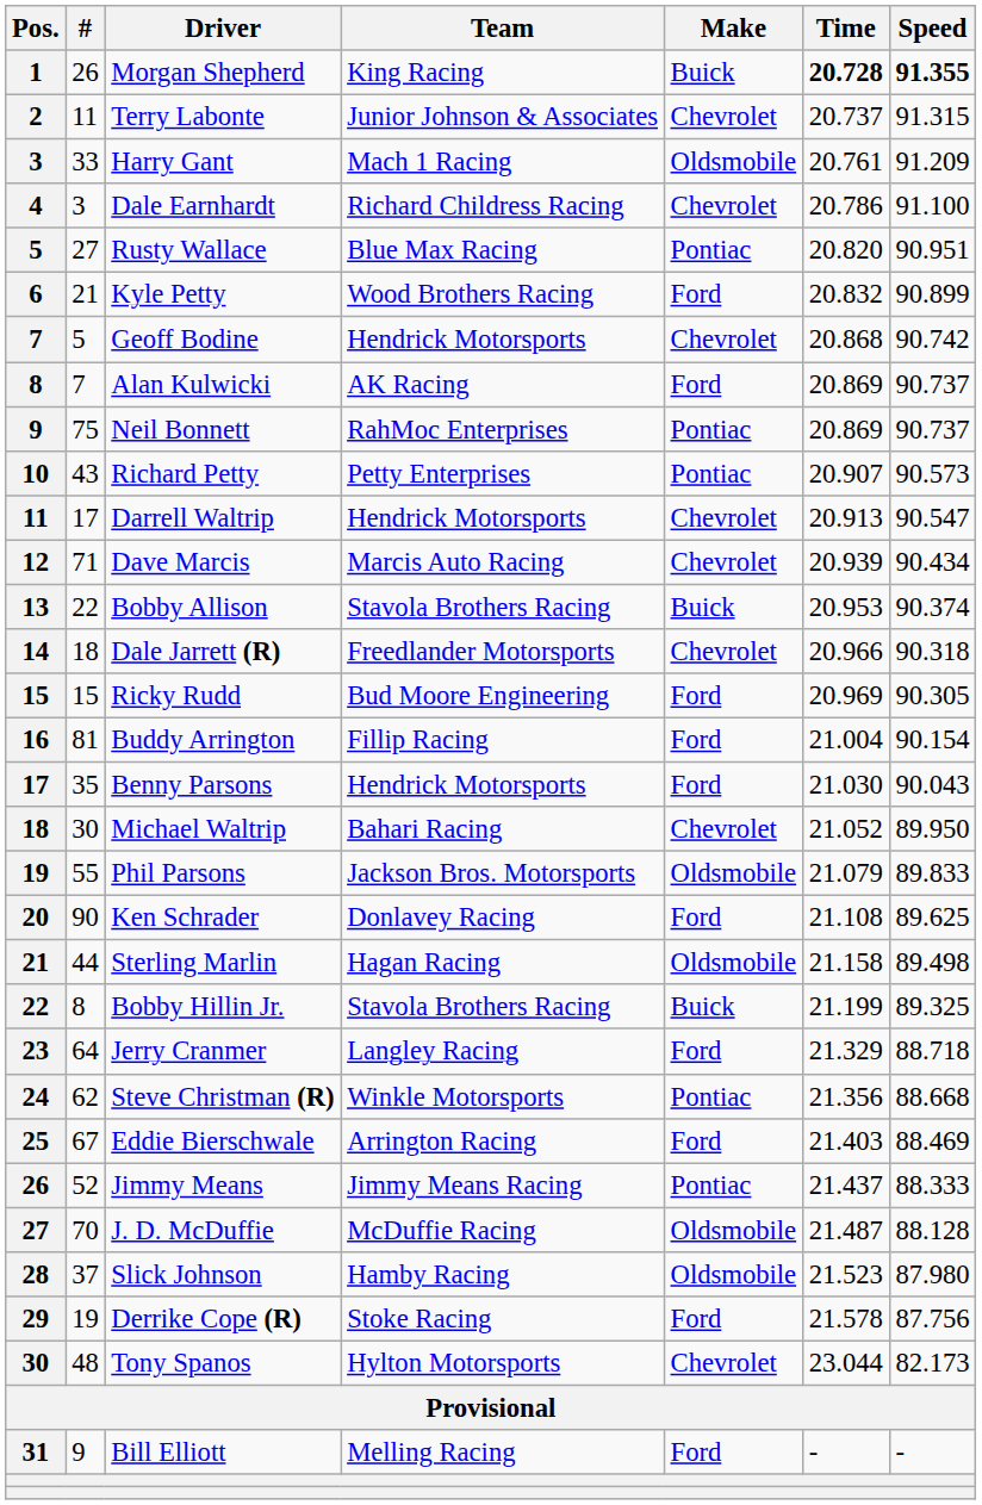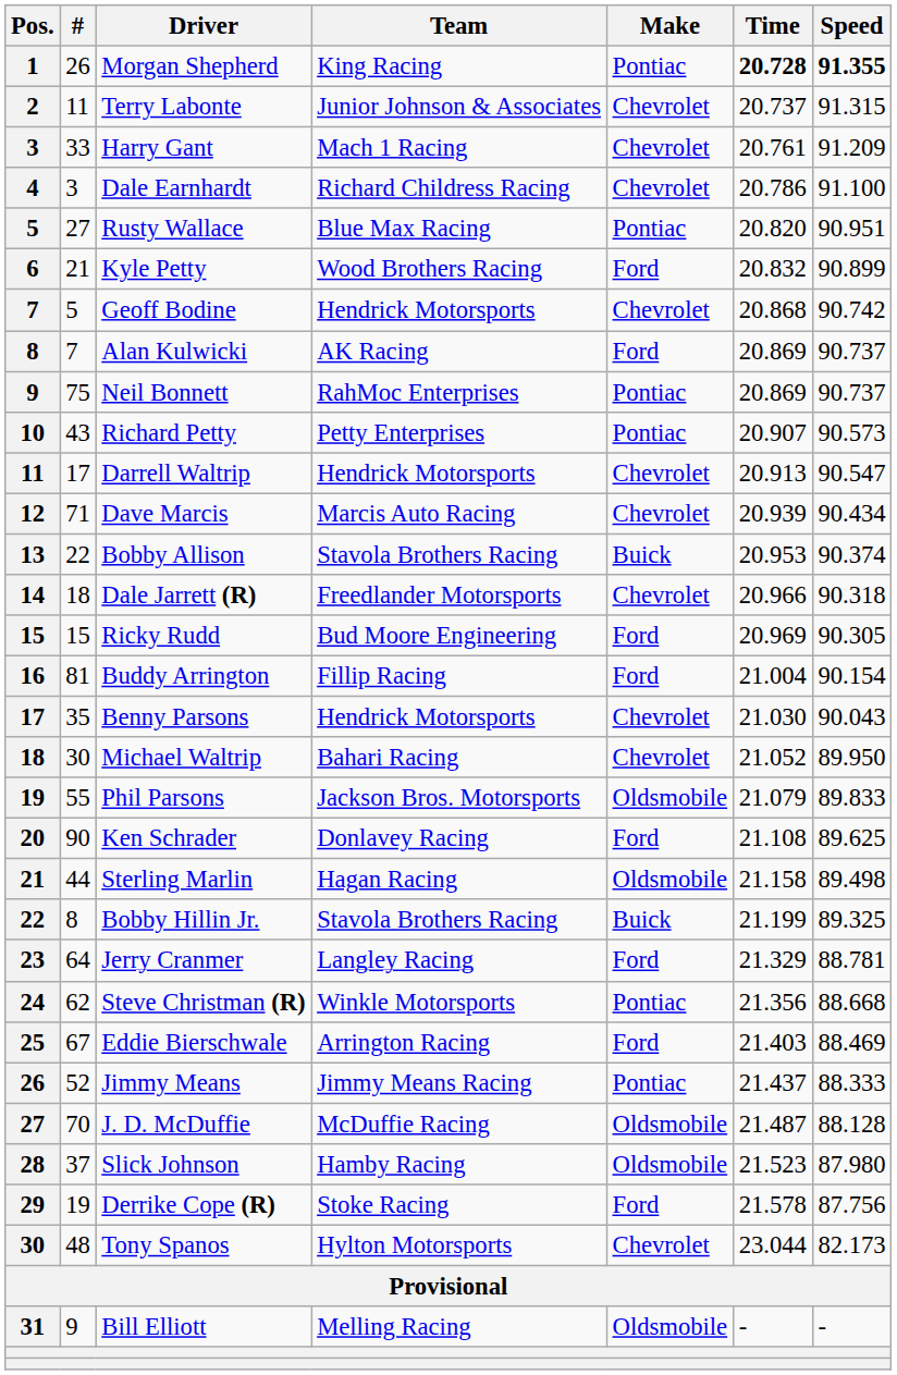 <table class="wikitable" style="font-size:95%">
 <tr>
 <th>Pos.</th>
 <th>#</th>
 <th>Driver</th>
 <th>Team</th>
 <th>Make</th>
 <th>Time</th>
 <th>Speed</th>
 </tr>
 <tr>
 <th>1</th>
 <td>26</td>
 <td><a href='#'>Morgan Shepherd</a></td>
 <td><a href='#'>King Racing</a></td>
-<td><a href='#'>Buick</a></td>
+<td><a href='#'>Pontiac</a></td>
 <td><strong>20.728</strong></td>
 <td><strong>91.355</strong></td>
 </tr>
 <tr>
 <th>2</th>
 <td>11</td>
 <td><a href='#'>Terry Labonte</a></td>
 <td><a href='#'>Junior Johnson & Associates</a></td>
 <td><a href='#'>Chevrolet</a></td>
 <td>20.737</td>
 <td>91.315</td>
 </tr>
 <tr>
 <th>3</th>
 <td>33</td>
 <td><a href='#'>Harry Gant</a></td>
 <td><a href='#'>Mach 1 Racing</a></td>
-<td><a href='#'>Oldsmobile</a></td>
+<td><a href='#'>Chevrolet</a></td>
 <td>20.761</td>
 <td>91.209</td>
 </tr>
 <tr>
 <th>4</th>
 <td>3</td>
 <td><a href='#'>Dale Earnhardt</a></td>
 <td><a href='#'>Richard Childress Racing</a></td>
 <td><a href='#'>Chevrolet</a></td>
 <td>20.786</td>
 <td>91.100</td>
 </tr>
 <tr>
 <th>5</th>
 <td>27</td>
 <td><a href='#'>Rusty Wallace</a></td>
 <td><a href='#'>Blue Max Racing</a></td>
 <td><a href='#'>Pontiac</a></td>
 <td>20.820</td>
 <td>90.951</td>
 </tr>
 <tr>
 <th>6</th>
 <td>21</td>
 <td><a href='#'>Kyle Petty</a></td>
 <td><a href='#'>Wood Brothers Racing</a></td>
 <td><a href='#'>Ford</a></td>
 <td>20.832</td>
 <td>90.899</td>
 </tr>
 <tr>
 <th>7</th>
 <td>5</td>
 <td><a href='#'>Geoff Bodine</a></td>
 <td><a href='#'>Hendrick Motorsports</a></td>
 <td><a href='#'>Chevrolet</a></td>
 <td>20.868</td>
 <td>90.742</td>
 </tr>
 <tr>
 <th>8</th>
 <td>7</td>
 <td><a href='#'>Alan Kulwicki</a></td>
 <td><a href='#'>AK Racing</a></td>
 <td><a href='#'>Ford</a></td>
 <td>20.869</td>
 <td>90.737</td>
 </tr>
 <tr>
 <th>9</th>
 <td>75</td>
 <td><a href='#'>Neil Bonnett</a></td>
 <td><a href='#'>RahMoc Enterprises</a></td>
 <td><a href='#'>Pontiac</a></td>
 <td>20.869</td>
 <td>90.737</td>
 </tr>
 <tr>
 <th>10</th>
 <td>43</td>
 <td><a href='#'>Richard Petty</a></td>
 <td><a href='#'>Petty Enterprises</a></td>
 <td><a href='#'>Pontiac</a></td>
 <td>20.907</td>
 <td>90.573</td>
 </tr>
 <tr>
 <th>11</th>
 <td>17</td>
 <td><a href='#'>Darrell Waltrip</a></td>
 <td><a href='#'>Hendrick Motorsports</a></td>
 <td><a href='#'>Chevrolet</a></td>
 <td>20.913</td>
 <td>90.547</td>
 </tr>
 <tr>
 <th>12</th>
 <td>71</td>
 <td><a href='#'>Dave Marcis</a></td>
 <td><a href='#'>Marcis Auto Racing</a></td>
 <td><a href='#'>Chevrolet</a></td>
 <td>20.939</td>
 <td>90.434</td>
 </tr>
 <tr>
 <th>13</th>
 <td>22</td>
 <td><a href='#'>Bobby Allison</a></td>
 <td><a href='#'>Stavola Brothers Racing</a></td>
 <td><a href='#'>Buick</a></td>
 <td>20.953</td>
 <td>90.374</td>
 </tr>
 <tr>
 <th>14</th>
 <td>18</td>
 <td><a href='#'>Dale Jarrett</a> <strong>(R)</strong></td>
 <td><a href='#'>Freedlander Motorsports</a></td>
 <td><a href='#'>Chevrolet</a></td>
 <td>20.966</td>
 <td>90.318</td>
 </tr>
 <tr>
 <th>15</th>
 <td>15</td>
 <td><a href='#'>Ricky Rudd</a></td>
 <td><a href='#'>Bud Moore Engineering</a></td>
 <td><a href='#'>Ford</a></td>
 <td>20.969</td>
 <td>90.305</td>
 </tr>
 <tr>
 <th>16</th>
 <td>81</td>
 <td><a href='#'>Buddy Arrington</a></td>
 <td><a href='#'>Fillip Racing</a></td>
 <td><a href='#'>Ford</a></td>
 <td>21.004</td>
 <td>90.154</td>
 </tr>
 <tr>
 <th>17</th>
 <td>35</td>
 <td><a href='#'>Benny Parsons</a></td>
 <td><a href='#'>Hendrick Motorsports</a></td>
-<td><a href='#'>Ford</a></td>
+<td><a href='#'>Chevrolet</a></td>
 <td>21.030</td>
 <td>90.043</td>
 </tr>
 <tr>
 <th>18</th>
 <td>30</td>
 <td><a href='#'>Michael Waltrip</a></td>
 <td><a href='#'>Bahari Racing</a></td>
 <td><a href='#'>Chevrolet</a></td>
 <td>21.052</td>
 <td>89.950</td>
 </tr>
 <tr>
 <th>19</th>
 <td>55</td>
 <td><a href='#'>Phil Parsons</a></td>
 <td><a href='#'>Jackson Bros. Motorsports</a></td>
 <td><a href='#'>Oldsmobile</a></td>
 <td>21.079</td>
 <td>89.833</td>
 </tr>
 <tr>
 <th>20</th>
 <td>90</td>
 <td><a href='#'>Ken Schrader</a></td>
 <td><a href='#'>Donlavey Racing</a></td>
 <td><a href='#'>Ford</a></td>
 <td>21.108</td>
 <td>89.625</td>
 </tr>
 <tr>
 <th>21</th>
 <td>44</td>
 <td><a href='#'>Sterling Marlin</a></td>
 <td><a href='#'>Hagan Racing</a></td>
 <td><a href='#'>Oldsmobile</a></td>
 <td>21.158</td>
 <td>89.498</td>
 </tr>
 <tr>
 <th>22</th>
 <td>8</td>
 <td><a href='#'>Bobby Hillin Jr.</a></td>
 <td><a href='#'>Stavola Brothers Racing</a></td>
 <td><a href='#'>Buick</a></td>
 <td>21.199</td>
 <td>89.325</td>
 </tr>
 <tr>
 <th>23</th>
 <td>64</td>
 <td><a href='#'>Jerry Cranmer</a></td>
 <td><a href='#'>Langley Racing</a></td>
 <td><a href='#'>Ford</a></td>
 <td>21.329</td>
-<td>88.718</td>
+<td>88.781</td>
 </tr>
 <tr>
 <th>24</th>
 <td>62</td>
 <td><a href='#'>Steve Christman</a> <strong>(R)</strong></td>
 <td><a href='#'>Winkle Motorsports</a></td>
 <td><a href='#'>Pontiac</a></td>
 <td>21.356</td>
 <td>88.668</td>
 </tr>
 <tr>
 <th>25</th>
 <td>67</td>
 <td><a href='#'>Eddie Bierschwale</a></td>
 <td><a href='#'>Arrington Racing</a></td>
 <td><a href='#'>Ford</a></td>
 <td>21.403</td>
 <td>88.469</td>
 </tr>
 <tr>
 <th>26</th>
 <td>52</td>
 <td><a href='#'>Jimmy Means</a></td>
 <td><a href='#'>Jimmy Means Racing</a></td>
 <td><a href='#'>Pontiac</a></td>
 <td>21.437</td>
 <td>88.333</td>
 </tr>
 <tr>
 <th>27</th>
 <td>70</td>
 <td><a href='#'>J. D. McDuffie</a></td>
 <td><a href='#'>McDuffie Racing</a></td>
 <td><a href='#'>Oldsmobile</a></td>
 <td>21.487</td>
 <td>88.128</td>
 </tr>
 <tr>
 <th>28</th>
 <td>37</td>
 <td><a href='#'>Slick Johnson</a></td>
 <td><a href='#'>Hamby Racing</a></td>
 <td><a href='#'>Oldsmobile</a></td>
 <td>21.523</td>
 <td>87.980</td>
 </tr>
 <tr>
 <th>29</th>
 <td>19</td>
 <td><a href='#'>Derrike Cope</a> <strong>(R)</strong></td>
 <td><a href='#'>Stoke Racing</a></td>
 <td><a href='#'>Ford</a></td>
 <td>21.578</td>
 <td>87.756</td>
 </tr>
 <tr>
 <th>30</th>
 <td>48</td>
 <td><a href='#'>Tony Spanos</a></td>
 <td><a href='#'>Hylton Motorsports</a></td>
 <td><a href='#'>Chevrolet</a></td>
 <td>23.044</td>
 <td>82.173</td>
 </tr>
 <tr>
 <th colspan="7">Provisional</th>
 </tr>
 <tr>
 <th>31</th>
 <td>9</td>
 <td><a href='#'>Bill Elliott</a></td>
 <td><a href='#'>Melling Racing</a></td>
-<td><a href='#'>Ford</a></td>
+<td><a href='#'>Oldsmobile</a></td>
 <td>-</td>
 <td>-</td>
 </tr>
 <tr>
 <th colspan="7"></th>
 </tr>
 <tr>
 <th colspan="7"></th>
 </tr>
 </table>
